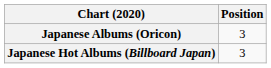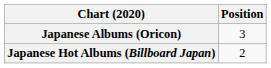 <table class="wikitable sortable plainrowheaders" style="text-align:center">
 <tr>
 <th scope="col">Chart (2020)</th>
 <th scope="col">Position</th>
 </tr>
 <tr>
 <th scope="row">Japanese Albums (Oricon)</th>
 <td>3</td>
 </tr>
 <tr>
 <th scope="row">Japanese Hot Albums (<em>Billboard Japan</em>)</th>
-<td>3</td>
+<td>2</td>
 </tr>
 </table>
